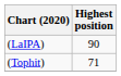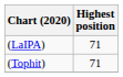 <table class="wikitable sortable">
 <tr>
 <th>Chart (2020)</th>
 <th>Highest<br>position</th>
 </tr>
 <tr>
 <td> (<a href='#'>LaIPA</a>)</td>
-<td align="center">90</td>
+<td align="center">71</td>
 </tr>
 <tr>
 <td> (<a href='#'>Tophit</a>)</td>
 <td align="center">71</td>
 </tr>
 <tr>
 </tr>
 </table>
